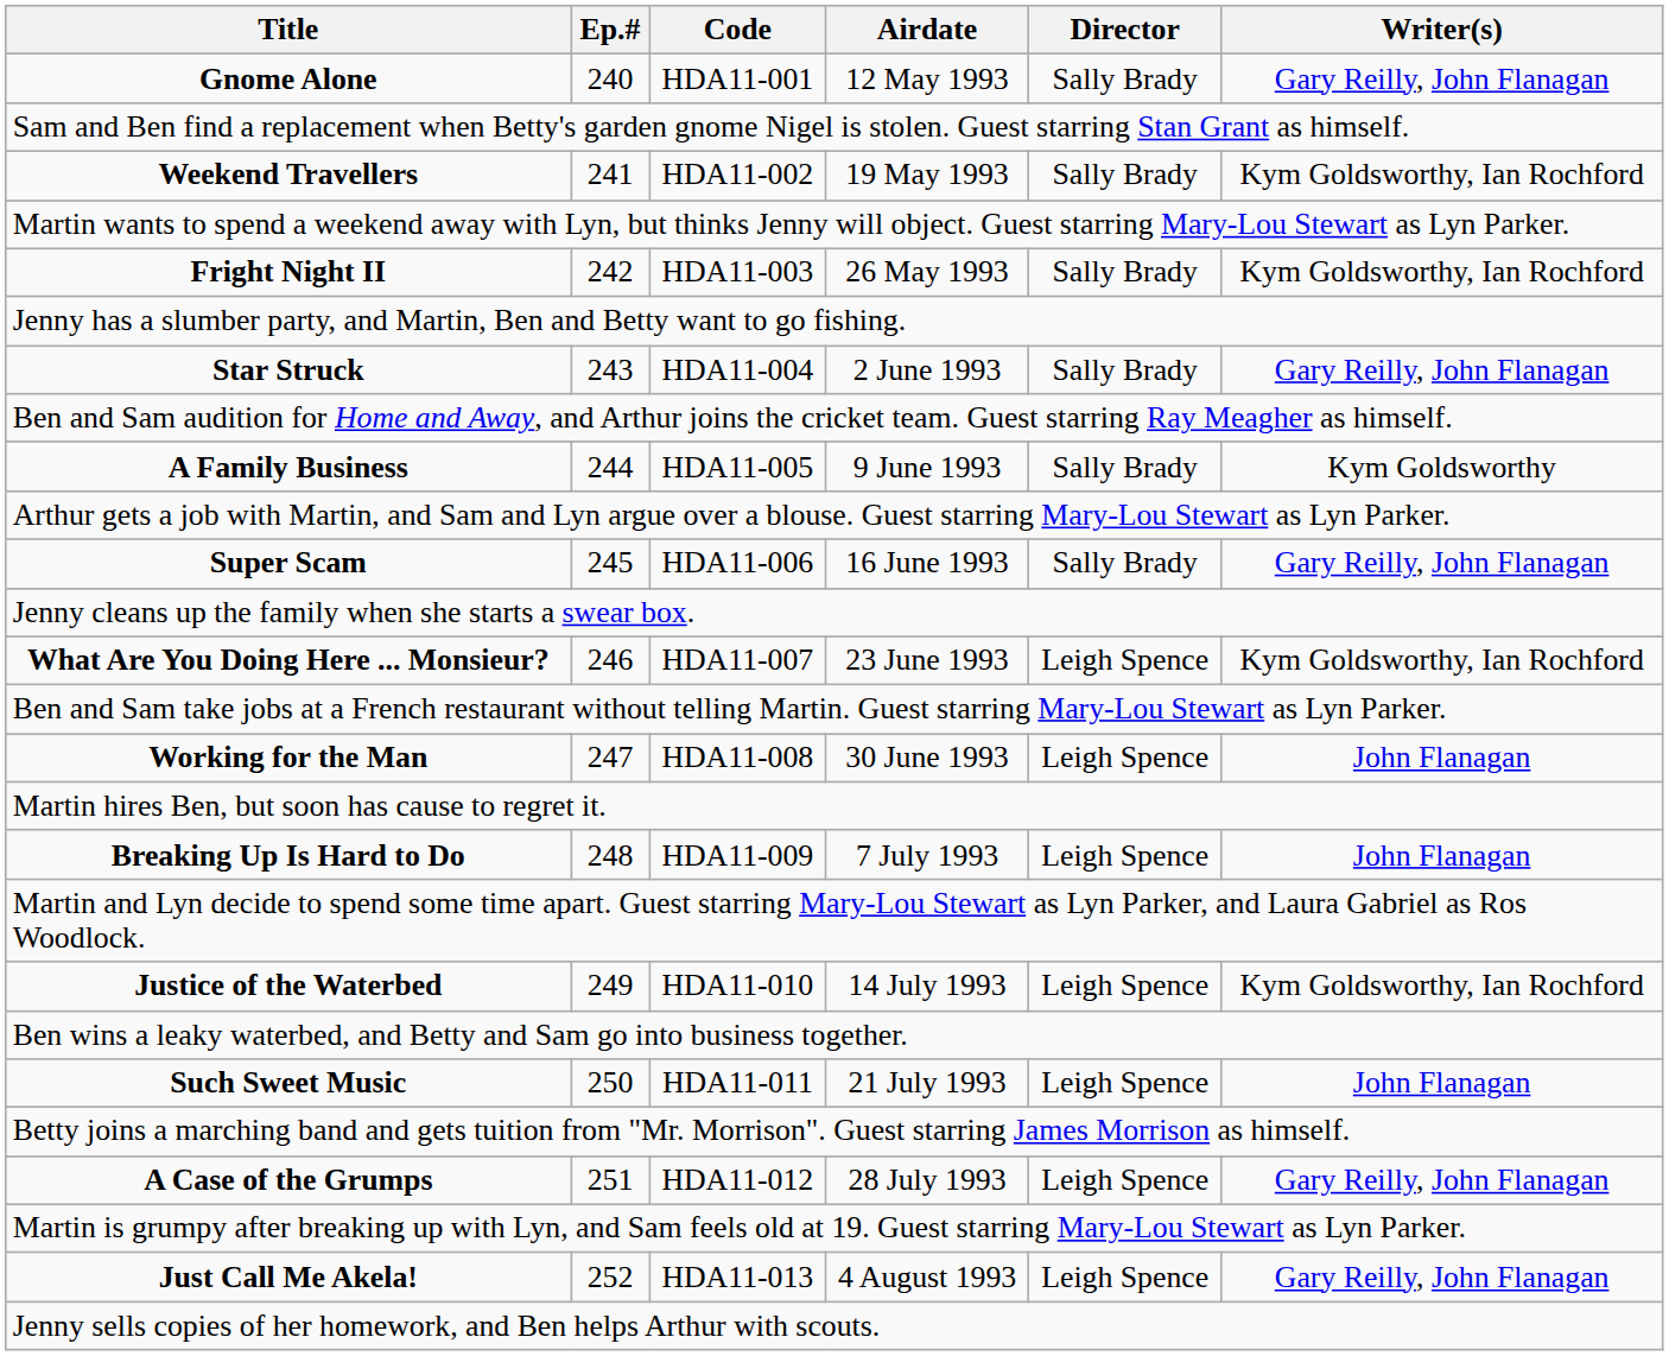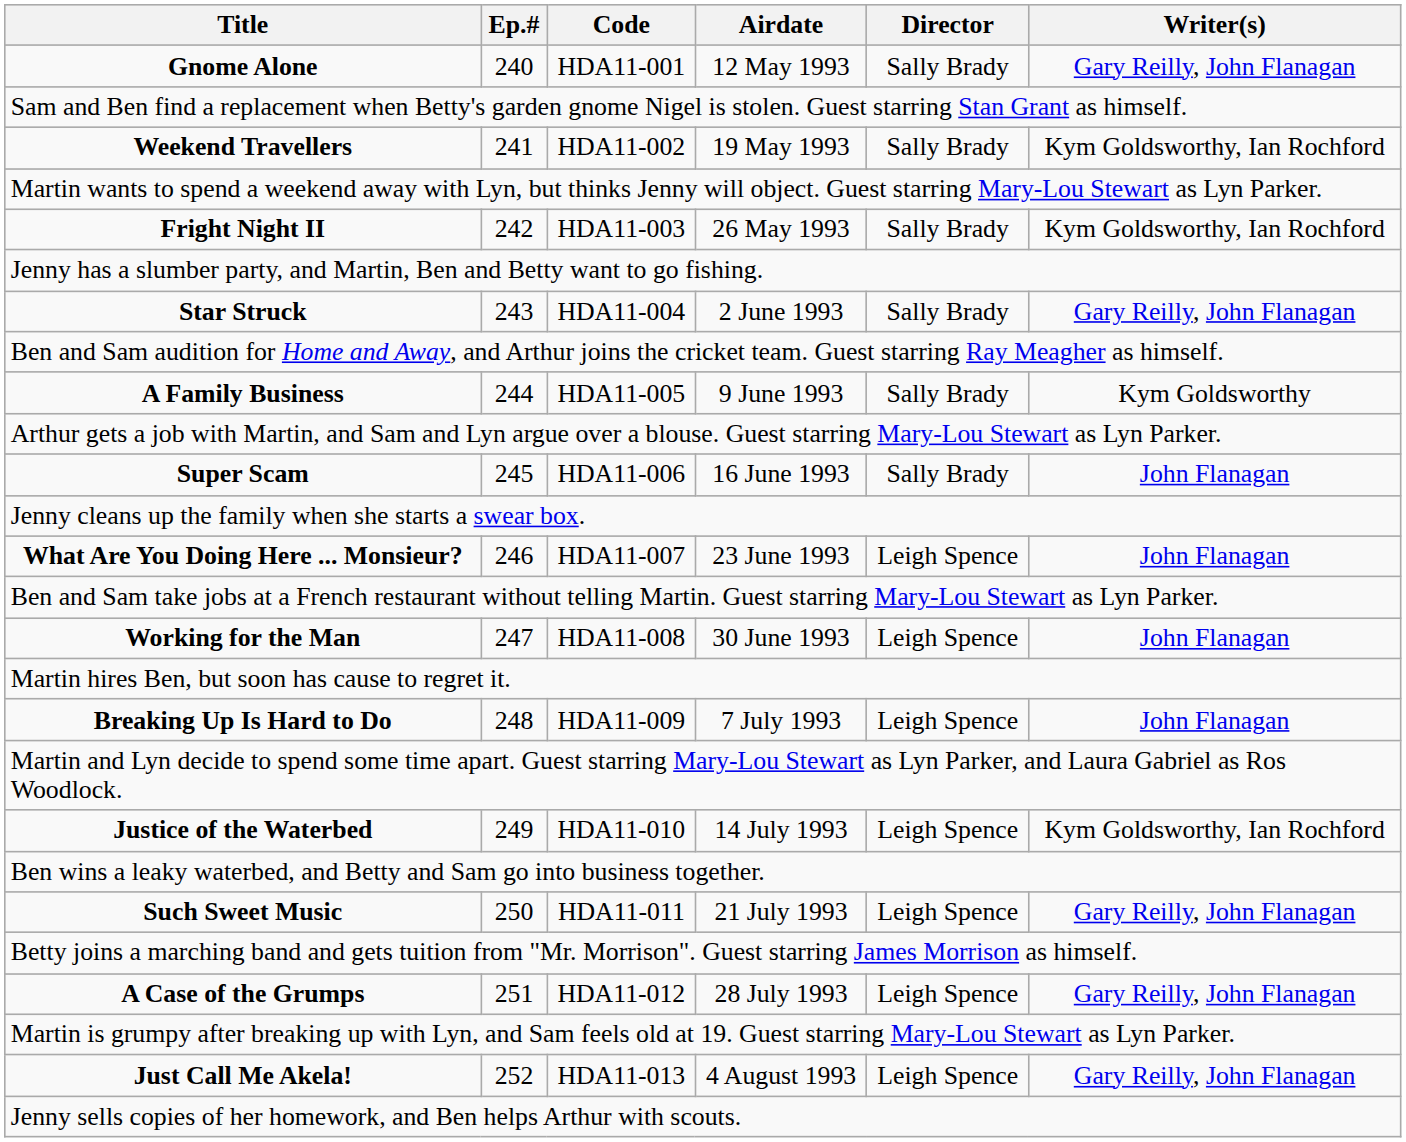 <table class="wikitable">
 <tr>
 <th>Title</th>
 <th>Ep.#</th>
 <th>Code</th>
 <th>Airdate</th>
 <th>Director</th>
 <th>Writer(s)</th>
 </tr>
 <tr align="center" |>
 <td><strong>Gnome Alone</strong></td>
 <td>240</td>
 <td>HDA11-001</td>
 <td>12 May 1993</td>
 <td>Sally Brady</td>
 <td><a href='#'>Gary Reilly</a>, <a href='#'>John Flanagan</a></td>
 </tr>
 <tr>
 <td colspan="6">Sam and Ben find a replacement when Betty's garden gnome Nigel is stolen. Guest starring <a href='#'>Stan Grant</a> as himself.</td>
 </tr>
 <tr align="center">
 <td><strong>Weekend Travellers</strong></td>
 <td>241</td>
 <td>HDA11-002</td>
 <td>19 May 1993</td>
 <td>Sally Brady</td>
 <td>Kym Goldsworthy, Ian Rochford</td>
 </tr>
 <tr>
 <td colspan="6">Martin wants to spend a weekend away with Lyn, but thinks Jenny will object. Guest starring <a href='#'>Mary-Lou Stewart</a> as Lyn Parker.</td>
 </tr>
 <tr align="center" |>
 <td><strong>Fright Night II</strong></td>
 <td>242</td>
 <td>HDA11-003</td>
 <td>26 May 1993</td>
 <td>Sally Brady</td>
 <td>Kym Goldsworthy, Ian Rochford</td>
 </tr>
 <tr>
 <td colspan="6">Jenny has a slumber party, and Martin, Ben and Betty want to go fishing.</td>
 </tr>
 <tr align="center">
 <td><strong>Star Struck</strong></td>
 <td>243</td>
 <td>HDA11-004</td>
 <td>2 June 1993</td>
 <td>Sally Brady</td>
 <td><a href='#'>Gary Reilly</a>, <a href='#'>John Flanagan</a></td>
 </tr>
 <tr>
 <td colspan="6">Ben and Sam audition for <em><a href='#'>Home and Away</a></em>, and Arthur joins the cricket team. Guest starring <a href='#'>Ray Meagher</a> as himself.</td>
 </tr>
 <tr align="center" |>
 <td><strong>A Family Business</strong></td>
 <td>244</td>
 <td>HDA11-005</td>
 <td>9 June 1993</td>
 <td>Sally Brady</td>
 <td>Kym Goldsworthy</td>
 </tr>
 <tr>
 <td colspan="6">Arthur gets a job with Martin, and Sam and Lyn argue over a blouse. Guest starring <a href='#'>Mary-Lou Stewart</a> as Lyn Parker.</td>
 </tr>
 <tr align="center">
 <td><strong>Super Scam</strong></td>
 <td>245</td>
 <td>HDA11-006</td>
 <td>16 June 1993</td>
 <td>Sally Brady</td>
-<td><a href='#'>Gary Reilly</a>, <a href='#'>John Flanagan</a></td>
+<td><a href='#'>John Flanagan</a></td>
 </tr>
 <tr>
 <td colspan="6">Jenny cleans up the family when she starts a <a href='#'>swear box</a>.</td>
 </tr>
 <tr align="center" |>
 <td><strong>What Are You Doing Here ... Monsieur?</strong></td>
 <td>246</td>
 <td>HDA11-007</td>
 <td>23 June 1993</td>
 <td>Leigh Spence</td>
-<td>Kym Goldsworthy, Ian Rochford</td>
+<td><a href='#'>John Flanagan</a></td>
 </tr>
 <tr>
 <td colspan="6">Ben and Sam take jobs at a French restaurant without telling Martin. Guest starring <a href='#'>Mary-Lou Stewart</a> as Lyn Parker.</td>
 </tr>
 <tr align="center">
 <td><strong>Working for the Man</strong></td>
 <td>247</td>
 <td>HDA11-008</td>
 <td>30 June 1993</td>
 <td>Leigh Spence</td>
 <td><a href='#'>John Flanagan</a></td>
 </tr>
 <tr>
 <td colspan="6">Martin hires Ben, but soon has cause to regret it.</td>
 </tr>
 <tr align="center" |>
 <td><strong>Breaking Up Is Hard to Do</strong></td>
 <td>248</td>
 <td>HDA11-009</td>
 <td>7 July 1993</td>
 <td>Leigh Spence</td>
 <td><a href='#'>John Flanagan</a></td>
 </tr>
 <tr>
 <td colspan="6">Martin and Lyn decide to spend some time apart. Guest starring <a href='#'>Mary-Lou Stewart</a> as Lyn Parker, and Laura Gabriel as Ros Woodlock.</td>
 </tr>
 <tr align="center">
 <td><strong>Justice of the Waterbed</strong></td>
 <td>249</td>
 <td>HDA11-010</td>
 <td>14 July 1993</td>
 <td>Leigh Spence</td>
 <td>Kym Goldsworthy, Ian Rochford</td>
 </tr>
 <tr>
 <td colspan="6">Ben wins a leaky waterbed, and Betty and Sam go into business together.</td>
 </tr>
 <tr align="center" |>
 <td><strong>Such Sweet Music</strong></td>
 <td>250</td>
 <td>HDA11-011</td>
 <td>21 July 1993</td>
 <td>Leigh Spence</td>
-<td><a href='#'>John Flanagan</a></td>
+<td><a href='#'>Gary Reilly</a>, <a href='#'>John Flanagan</a></td>
 </tr>
 <tr>
 <td colspan="6">Betty joins a marching band and gets tuition from "Mr. Morrison". Guest starring <a href='#'>James Morrison</a> as himself.</td>
 </tr>
 <tr align="center">
 <td><strong>A Case of the Grumps</strong></td>
 <td>251</td>
 <td>HDA11-012</td>
 <td>28 July 1993</td>
 <td>Leigh Spence</td>
 <td><a href='#'>Gary Reilly</a>, <a href='#'>John Flanagan</a></td>
 </tr>
 <tr>
 <td colspan="6">Martin is grumpy after breaking up with Lyn, and Sam feels old at 19. Guest starring <a href='#'>Mary-Lou Stewart</a> as Lyn Parker.</td>
 </tr>
 <tr align="center" |>
 <td><strong>Just Call Me Akela!</strong></td>
 <td>252</td>
 <td>HDA11-013</td>
 <td>4 August 1993</td>
 <td>Leigh Spence</td>
 <td><a href='#'>Gary Reilly</a>, <a href='#'>John Flanagan</a></td>
 </tr>
 <tr>
 <td colspan="6">Jenny sells copies of her homework, and Ben helps Arthur with scouts.</td>
 </tr>
 </table>
